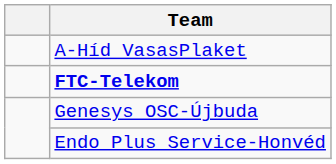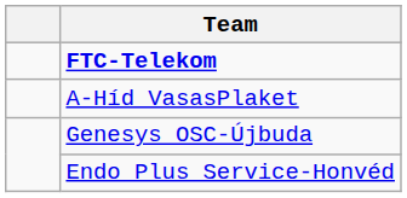 <table class="wikitable" style="text-align:center">
 <tr>
 <th width=25></th>
 <th>Team</th>
 </tr>
 <tr>
 <td></td>
-<td align=left> <a href='#'>A-Híd VasasPlaket</a></td>
+<td align=left> <strong><a href='#'>FTC-Telekom</a></strong></td>
 </tr>
 <tr>
 <td></td>
-<td align=left> <strong><a href='#'>FTC-Telekom</a></strong></td>
+<td align=left> <a href='#'>A-Híd VasasPlaket</a></td>
 </tr>
 <tr>
 <td rowspan=2></td>
 <td align=left> <a href='#'>Genesys OSC-Újbuda</a></td>
 </tr>
 <tr>
 <td align=left> <a href='#'>Endo Plus Service-Honvéd</a></td>
 </tr>
 </table>
